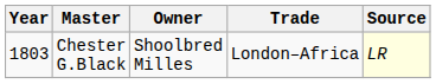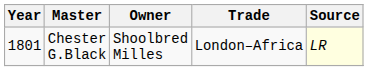 <table class=" wikitable">
 <tr>
 <th>Year</th>
 <th>Master</th>
 <th>Owner</th>
 <th>Trade</th>
 <th>Source</th>
 </tr>
 <tr>
-<td>1803</td>
+<td>1801</td>
 <td>Chester<br>G.Black</td>
 <td>Shoolbred<br>Milles</td>
 <td>London–Africa</td>
 <td style="background: lightyellow;"><em>LR</em></td>
 </tr>
 <tr>
 </tr>
 </table>
